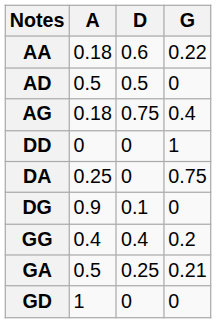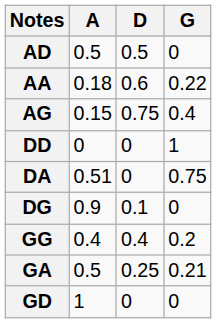 <table class="wikitable" style="float: left; margin-left: 1em">
 <tr>
 <th>Notes</th>
 <th>A</th>
 <th>D</th>
 <th>G</th>
 </tr>
 <tr>
+<th>AD</th>
+<td>0.5</td>
+<td>0.5</td>
+<td>0</td>
+</tr>
+<tr>
 <th>AA</th>
 <td>0.18</td>
 <td>0.6</td>
 <td>0.22</td>
 </tr>
 <tr>
-<th>AD</th>
-<td>0.5</td>
-<td>0.5</td>
-<td>0</td>
-</tr>
-<tr>
 <th>AG</th>
-<td>0.18</td>
+<td>0.15</td>
 <td>0.75</td>
 <td>0.4</td>
 </tr>
 <tr>
 <th>DD</th>
 <td>0</td>
 <td>0</td>
 <td>1</td>
 </tr>
 <tr>
 <th>DA</th>
-<td>0.25</td>
+<td>0.51</td>
 <td>0</td>
 <td>0.75</td>
 </tr>
 <tr>
 <th>DG</th>
 <td>0.9</td>
 <td>0.1</td>
 <td>0</td>
 </tr>
 <tr>
 <th>GG</th>
 <td>0.4</td>
 <td>0.4</td>
 <td>0.2</td>
 </tr>
 <tr>
 <th>GA</th>
 <td>0.5</td>
 <td>0.25</td>
 <td>0.21</td>
 </tr>
 <tr>
 <th>GD</th>
 <td>1</td>
 <td>0</td>
 <td>0</td>
 </tr>
 </table>
